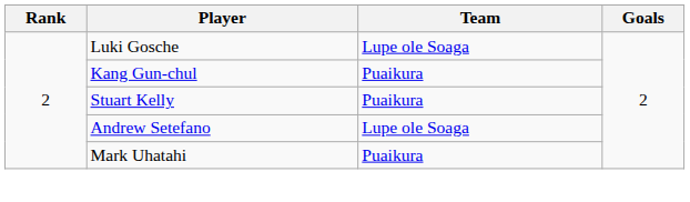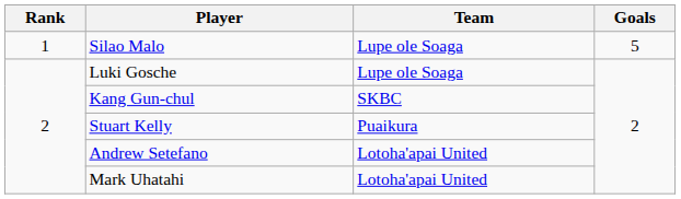 <table class="wikitable" style="text-align:center; width:50%;">
 <tr>
 </tr>
 <tr>
 <th style="width:12%;">Rank</th>
 <th style="width:40%;">Player</th>
 <th style="width:36%;">Team</th>
 <th style="width:12%;">Goals</th>
 </tr>
 <tr>
+<td>1</td>
+<td align=left> <a href='#'>Silao Malo</a></td>
+<td align=left> <a href='#'>Lupe ole Soaga</a></td>
+<td>5</td>
+</tr>
+<tr>
 <td rowspan=5>2</td>
 <td align=left> Luki Gosche</td>
 <td align=left> <a href='#'>Lupe ole Soaga</a></td>
 <td rowspan=5>2</td>
 </tr>
 <tr>
 <td align=left> <a href='#'>Kang Gun-chul</a></td>
-<td align=left> <a href='#'>Puaikura</a></td>
+<td align=left> <a href='#'>SKBC</a></td>
 </tr>
 <tr>
 <td align=left> <a href='#'>Stuart Kelly</a></td>
 <td align=left> <a href='#'>Puaikura</a></td>
 </tr>
 <tr>
 <td align=left> <a href='#'>Andrew Setefano</a></td>
-<td align=left> <a href='#'>Lupe ole Soaga</a></td>
+<td align=left> <a href='#'>Lotoha'apai United</a></td>
 </tr>
 <tr>
 <td align=left> Mark Uhatahi</td>
-<td align=left> <a href='#'>Puaikura</a></td>
+<td align=left> <a href='#'>Lotoha'apai United</a></td>
 </tr>
 </table>
